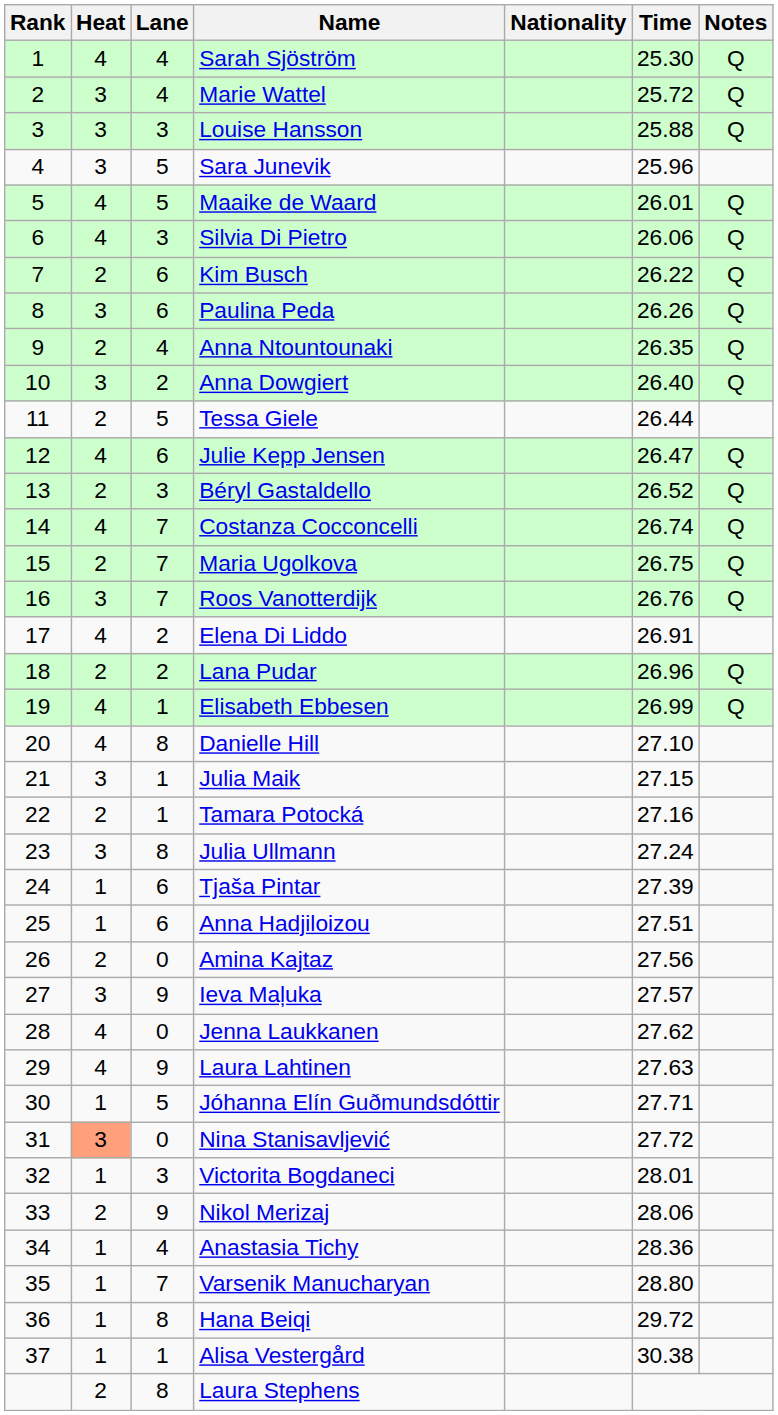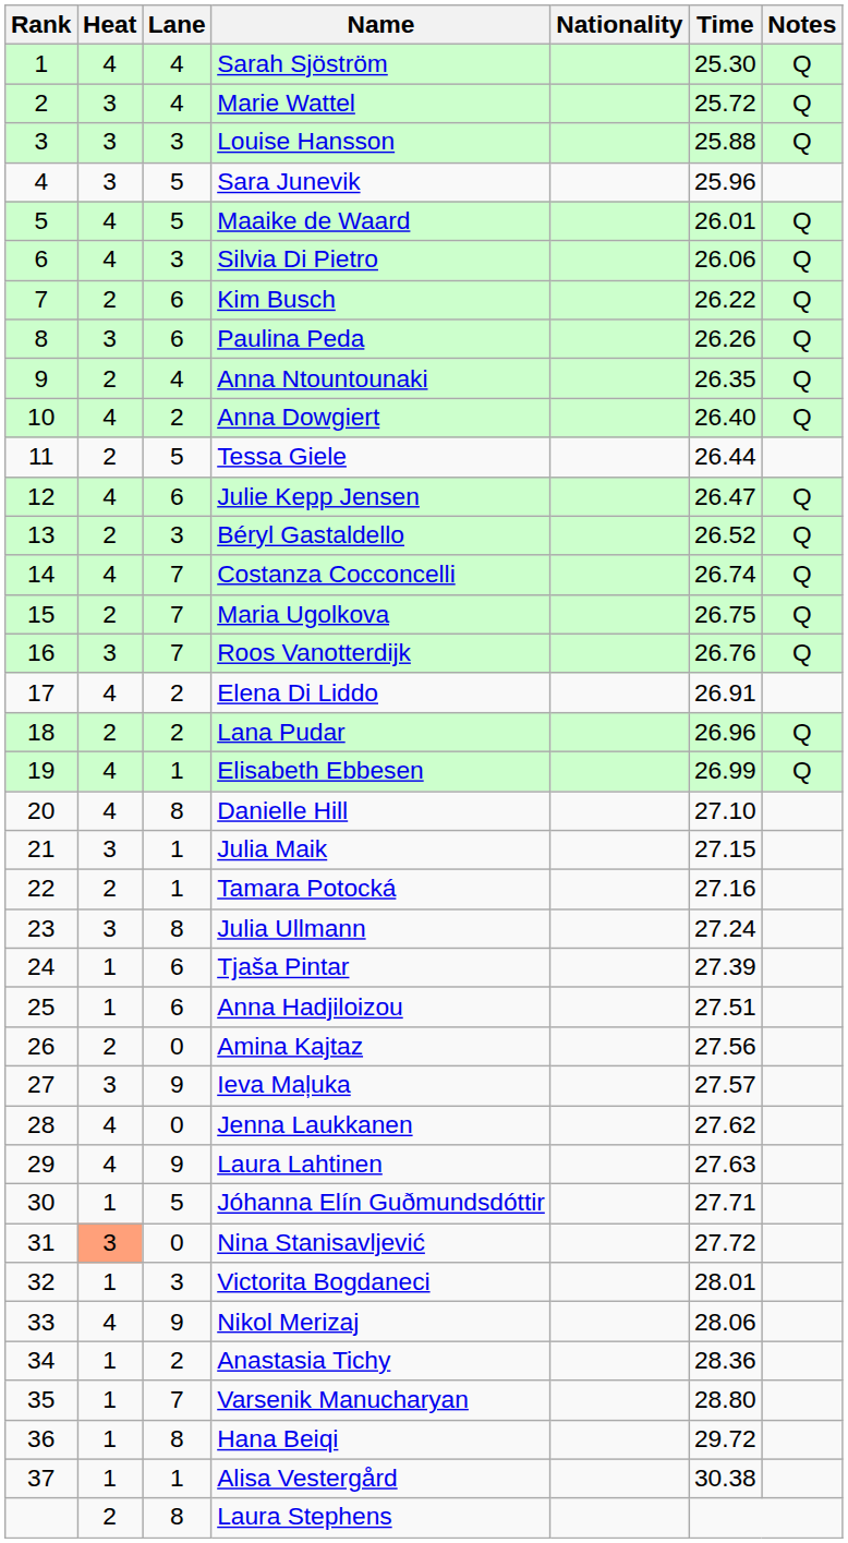 <table class="wikitable sortable" style="text-align:center">
 <tr>
 <th>Rank</th>
 <th>Heat</th>
 <th>Lane</th>
 <th>Name</th>
 <th>Nationality</th>
 <th>Time</th>
 <th>Notes</th>
 </tr>
 <tr bgcolor=ccffcc>
 <td>1</td>
 <td>4</td>
 <td>4</td>
 <td align=left><a href='#'>Sarah Sjöström</a></td>
 <td align=left></td>
 <td>25.30</td>
 <td>Q</td>
 </tr>
 <tr bgcolor=ccffcc>
 <td>2</td>
 <td>3</td>
 <td>4</td>
 <td align=left><a href='#'>Marie Wattel</a></td>
 <td align=left></td>
 <td>25.72</td>
 <td>Q</td>
 </tr>
 <tr bgcolor=ccffcc>
 <td>3</td>
 <td>3</td>
 <td>3</td>
 <td align=left><a href='#'>Louise Hansson</a></td>
 <td align=left></td>
 <td>25.88</td>
 <td>Q</td>
 </tr>
 <tr>
 <td>4</td>
 <td>3</td>
 <td>5</td>
 <td align=left><a href='#'>Sara Junevik</a></td>
 <td align=left></td>
 <td>25.96</td>
 <td></td>
 </tr>
 <tr bgcolor=ccffcc>
 <td>5</td>
 <td>4</td>
 <td>5</td>
 <td align=left><a href='#'>Maaike de Waard</a></td>
 <td align=left></td>
 <td>26.01</td>
 <td>Q</td>
 </tr>
 <tr bgcolor=ccffcc>
 <td>6</td>
 <td>4</td>
 <td>3</td>
 <td align=left><a href='#'>Silvia Di Pietro</a></td>
 <td align=left></td>
 <td>26.06</td>
 <td>Q</td>
 </tr>
 <tr bgcolor=ccffcc>
 <td>7</td>
 <td>2</td>
 <td>6</td>
 <td align=left><a href='#'>Kim Busch</a></td>
 <td align=left></td>
 <td>26.22</td>
 <td>Q</td>
 </tr>
 <tr bgcolor=ccffcc>
 <td>8</td>
 <td>3</td>
 <td>6</td>
 <td align=left><a href='#'>Paulina Peda</a></td>
 <td align=left></td>
 <td>26.26</td>
 <td>Q</td>
 </tr>
 <tr bgcolor=ccffcc>
 <td>9</td>
 <td>2</td>
 <td>4</td>
 <td align=left><a href='#'>Anna Ntountounaki</a></td>
 <td align=left></td>
 <td>26.35</td>
 <td>Q</td>
 </tr>
 <tr bgcolor=ccffcc>
 <td>10</td>
-<td>3</td>
+<td>4</td>
 <td>2</td>
 <td align=left><a href='#'>Anna Dowgiert</a></td>
 <td align=left></td>
 <td>26.40</td>
 <td>Q</td>
 </tr>
 <tr>
 <td>11</td>
 <td>2</td>
 <td>5</td>
 <td align=left><a href='#'>Tessa Giele</a></td>
 <td align=left></td>
 <td>26.44</td>
 <td></td>
 </tr>
 <tr bgcolor=ccffcc>
 <td>12</td>
 <td>4</td>
 <td>6</td>
 <td align=left><a href='#'>Julie Kepp Jensen</a></td>
 <td align=left></td>
 <td>26.47</td>
 <td>Q</td>
 </tr>
 <tr bgcolor=ccffcc>
 <td>13</td>
 <td>2</td>
 <td>3</td>
 <td align=left><a href='#'>Béryl Gastaldello</a></td>
 <td align=left></td>
 <td>26.52</td>
 <td>Q</td>
 </tr>
 <tr bgcolor=ccffcc>
 <td>14</td>
 <td>4</td>
 <td>7</td>
 <td align=left><a href='#'>Costanza Cocconcelli</a></td>
 <td align=left></td>
 <td>26.74</td>
 <td>Q</td>
 </tr>
 <tr bgcolor=ccffcc>
 <td>15</td>
 <td>2</td>
 <td>7</td>
 <td align=left><a href='#'>Maria Ugolkova</a></td>
 <td align=left></td>
 <td>26.75</td>
 <td>Q</td>
 </tr>
 <tr bgcolor=ccffcc>
 <td>16</td>
 <td>3</td>
 <td>7</td>
 <td align=left><a href='#'>Roos Vanotterdijk</a></td>
 <td align=left></td>
 <td>26.76</td>
 <td>Q</td>
 </tr>
 <tr>
 <td>17</td>
 <td>4</td>
 <td>2</td>
 <td align=left><a href='#'>Elena Di Liddo</a></td>
 <td align=left></td>
 <td>26.91</td>
 <td></td>
 </tr>
 <tr bgcolor=ccffcc>
 <td>18</td>
 <td>2</td>
 <td>2</td>
 <td align=left><a href='#'>Lana Pudar</a></td>
 <td align=left></td>
 <td>26.96</td>
 <td>Q</td>
 </tr>
 <tr bgcolor=ccffcc>
 <td>19</td>
 <td>4</td>
 <td>1</td>
 <td align=left><a href='#'>Elisabeth Ebbesen</a></td>
 <td align=left></td>
 <td>26.99</td>
 <td>Q</td>
 </tr>
 <tr>
 <td>20</td>
 <td>4</td>
 <td>8</td>
 <td align=left><a href='#'>Danielle Hill</a></td>
 <td align=left></td>
 <td>27.10</td>
 <td></td>
 </tr>
 <tr>
 <td>21</td>
 <td>3</td>
 <td>1</td>
 <td align=left><a href='#'>Julia Maik</a></td>
 <td align=left></td>
 <td>27.15</td>
 <td></td>
 </tr>
 <tr>
 <td>22</td>
 <td>2</td>
 <td>1</td>
 <td align=left><a href='#'>Tamara Potocká</a></td>
 <td align=left></td>
 <td>27.16</td>
 <td></td>
 </tr>
 <tr>
 <td>23</td>
 <td>3</td>
 <td>8</td>
 <td align=left><a href='#'>Julia Ullmann</a></td>
 <td align=left></td>
 <td>27.24</td>
 <td></td>
 </tr>
 <tr>
 <td>24</td>
 <td>1</td>
 <td>6</td>
 <td align=left><a href='#'>Tjaša Pintar</a></td>
 <td align=left></td>
 <td>27.39</td>
 <td></td>
 </tr>
 <tr>
 <td>25</td>
 <td>1</td>
 <td>6</td>
 <td align=left><a href='#'>Anna Hadjiloizou</a></td>
 <td align=left></td>
 <td>27.51</td>
 <td></td>
 </tr>
 <tr>
 <td>26</td>
 <td>2</td>
 <td>0</td>
 <td align=left><a href='#'>Amina Kajtaz</a></td>
 <td align=left></td>
 <td>27.56</td>
 <td></td>
 </tr>
 <tr>
 <td>27</td>
 <td>3</td>
 <td>9</td>
 <td align=left><a href='#'>Ieva Maļuka</a></td>
 <td align=left></td>
 <td>27.57</td>
 <td></td>
 </tr>
 <tr>
 <td>28</td>
 <td>4</td>
 <td>0</td>
 <td align=left><a href='#'>Jenna Laukkanen</a></td>
 <td align=left></td>
 <td>27.62</td>
 <td></td>
 </tr>
 <tr>
 <td>29</td>
 <td>4</td>
 <td>9</td>
 <td align=left><a href='#'>Laura Lahtinen</a></td>
 <td align=left></td>
 <td>27.63</td>
 <td></td>
 </tr>
 <tr>
 <td>30</td>
 <td>1</td>
 <td>5</td>
 <td align=left><a href='#'>Jóhanna Elín Guðmundsdóttir</a></td>
 <td align=left></td>
 <td>27.71</td>
 <td></td>
 </tr>
 <tr>
 <td>31</td>
 <td style="background: lightsalmon;">3</td>
 <td>0</td>
 <td align=left><a href='#'>Nina Stanisavljević</a></td>
 <td align=left></td>
 <td>27.72</td>
 <td></td>
 </tr>
 <tr>
 <td>32</td>
 <td>1</td>
 <td>3</td>
 <td align=left><a href='#'>Victorita Bogdaneci</a></td>
 <td align=left></td>
 <td>28.01</td>
 <td></td>
 </tr>
 <tr>
 <td>33</td>
-<td>2</td>
+<td>4</td>
 <td>9</td>
 <td align=left><a href='#'>Nikol Merizaj</a></td>
 <td align=left></td>
 <td>28.06</td>
 <td></td>
 </tr>
 <tr>
 <td>34</td>
 <td>1</td>
-<td>4</td>
+<td>2</td>
 <td align=left><a href='#'>Anastasia Tichy</a></td>
 <td align=left></td>
 <td>28.36</td>
 <td></td>
 </tr>
 <tr>
 <td>35</td>
 <td>1</td>
 <td>7</td>
 <td align=left><a href='#'>Varsenik Manucharyan</a></td>
 <td align=left></td>
 <td>28.80</td>
 <td></td>
 </tr>
 <tr>
 <td>36</td>
 <td>1</td>
 <td>8</td>
 <td align=left><a href='#'>Hana Beiqi</a></td>
 <td align=left></td>
 <td>29.72</td>
 <td></td>
 </tr>
 <tr>
 <td>37</td>
 <td>1</td>
 <td>1</td>
 <td align=left><a href='#'>Alisa Vestergård</a></td>
 <td align=left></td>
 <td>30.38</td>
 <td></td>
 </tr>
 <tr>
 <td></td>
 <td>2</td>
 <td>8</td>
 <td align=left><a href='#'>Laura Stephens</a></td>
 <td align=left></td>
 <td colspan=2></td>
 </tr>
 </table>
